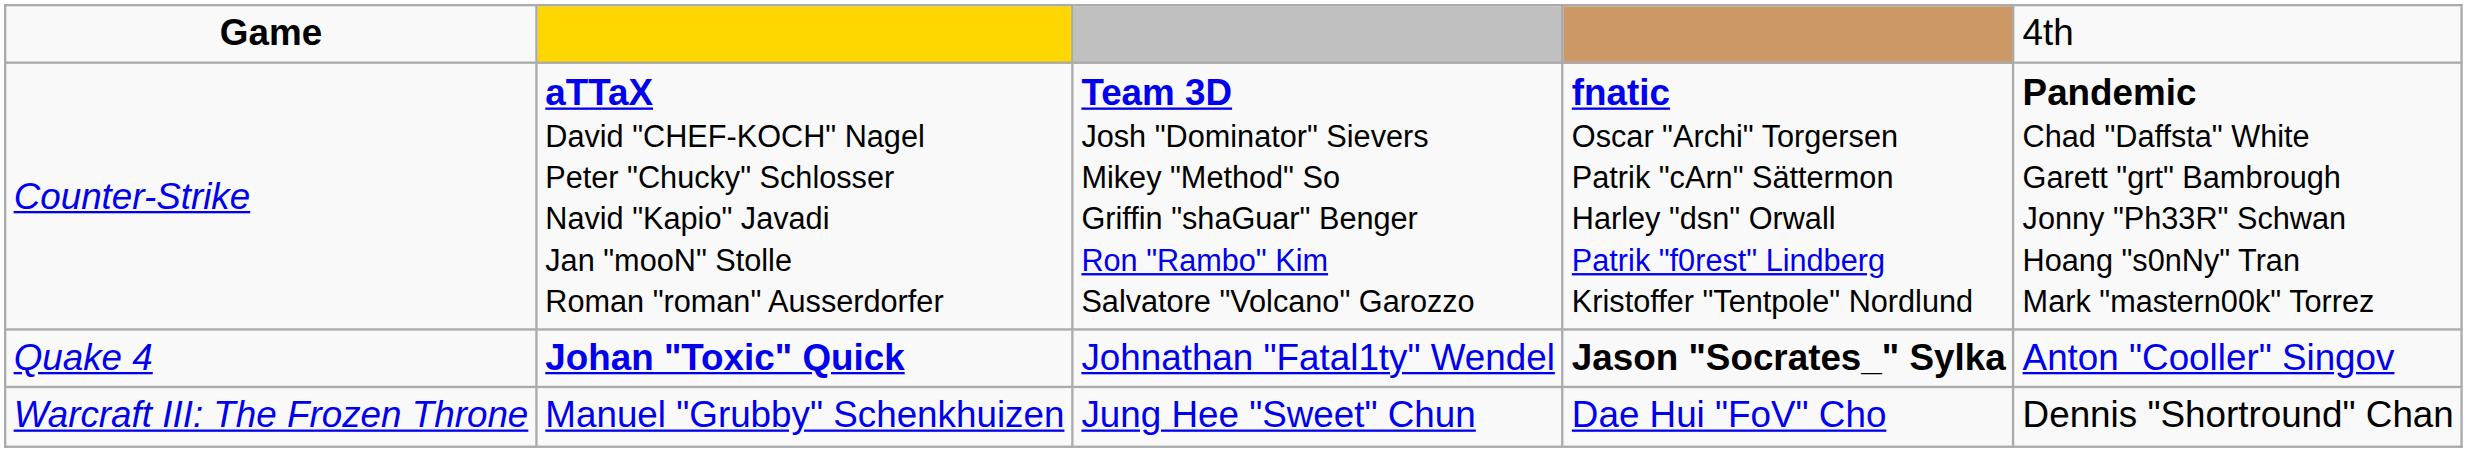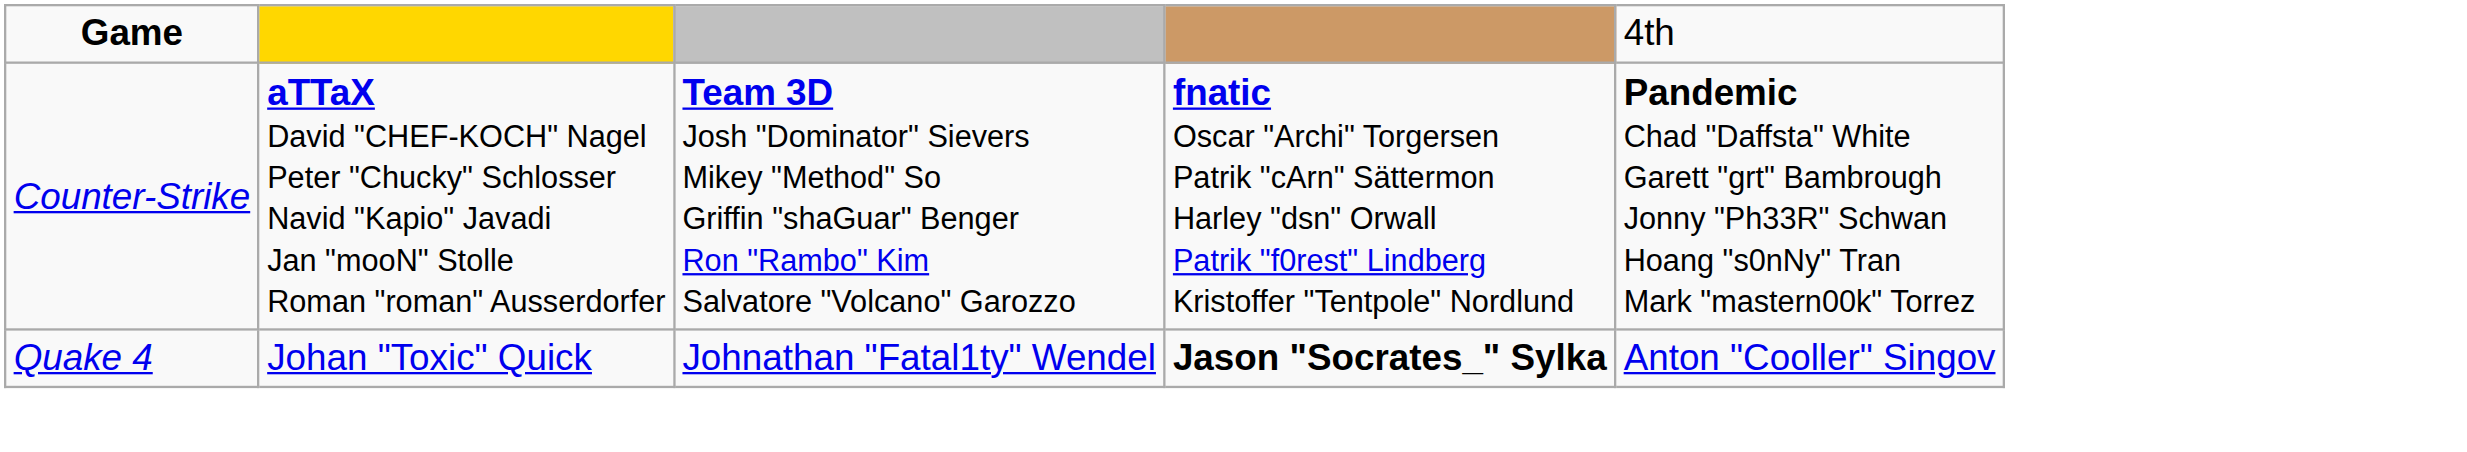 <table class="wikitable" style="text-align:left">
 <tr>
 <td style="text-align:center"><strong>Game</strong></td>
 <td style="text-align:center" bgcolor="gold"></td>
 <td style="text-align:center" bgcolor="silver"></td>
 <td style="text-align:center" bgcolor="CC9966"></td>
 <td>4th</td>
 </tr>
 <tr>
 <td><em><a href='#'>Counter-Strike</a></em></td>
 <td> <strong><a href='#'>aTTaX</a></strong><br><small> David "CHEF-KOCH" Nagel<br> Peter "Chucky" Schlosser<br> Navid "Kapio" Javadi<br> Jan "mooN" Stolle<br> Roman "roman" Ausserdorfer</small></td>
 <td> <strong><a href='#'>Team 3D</a></strong><br><small> Josh "Dominator" Sievers<br> Mikey "Method" So<br> Griffin "shaGuar" Benger<br> <a href='#'>Ron "Rambo" Kim</a><br> Salvatore "Volcano" Garozzo</small></td>
 <td> <strong><a href='#'>fnatic</a></strong><br><small> Oscar "Archi" Torgersen<br> Patrik "cArn" Sättermon<br> Harley "dsn" Orwall<br> <a href='#'>Patrik "f0rest" Lindberg</a><br> Kristoffer "Tentpole" Nordlund</small></td>
 <td> <strong>Pandemic</strong><br><small> Chad "Daffsta" White<br> Garett "grt" Bambrough<br> Jonny "Ph33R" Schwan<br> Hoang "s0nNy" Tran<br> Mark "mastern00k" Torrez</small></td>
 </tr>
 <tr>
 <td><em><a href='#'>Quake 4</a></em></td>
-<td><strong> <a href='#'>Johan "Toxic" Quick</a></strong></td>
+<td> <a href='#'>Johan "Toxic" Quick</a></td>
 <td> <a href='#'>Johnathan "Fatal1ty" Wendel</a></td>
 <td><strong> Jason "Socrates_" Sylka</strong></td>
 <td> <a href='#'>Anton "Cooller" Singov</a></td>
 </tr>
-<tr>
-<td><em><a href='#'>Warcraft III: The Frozen Throne</a></em></td>
-<td> <a href='#'>Manuel "Grubby" Schenkhuizen</a></td>
-<td> <a href='#'>Jung Hee "Sweet" Chun</a></td>
-<td> <a href='#'>Dae Hui "FoV" Cho</a></td>
-<td> Dennis "Shortround" Chan</td>
-</tr>
 </table>
